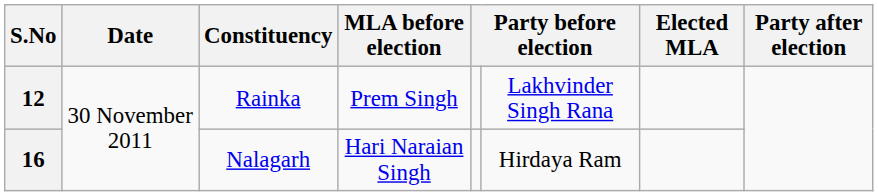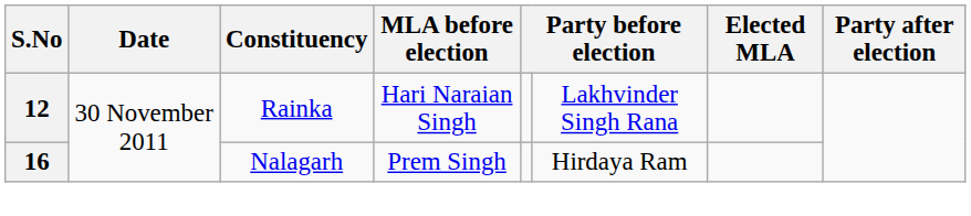 <table class="wikitable sortable" style="text-align:center;">
 <tr>
 <th>S.No</th>
 <th>Date</th>
 <th>Constituency</th>
 <th>MLA before election</th>
 <th colspan="2">Party before election</th>
 <th>Elected MLA</th>
 <th colspan="2">Party after election</th>
 </tr>
 <tr>
 <th>12</th>
 <td Rowspan=2>30 November 2011</td>
 <td><a href='#'>Rainka</a></td>
-<td><a href='#'>Prem Singh</a></td>
+<td><a href='#'>Hari Naraian Singh</a></td>
 <td></td>
 <td><a href='#'>Lakhvinder Singh Rana</a></td>
 <td></td>
 </tr>
 <tr>
 <th>16</th>
 <td><a href='#'>Nalagarh</a></td>
-<td><a href='#'>Hari Naraian Singh</a></td>
+<td><a href='#'>Prem Singh</a></td>
 <td></td>
 <td>Hirdaya Ram</td>
 <td></td>
 </tr>
 </table>
